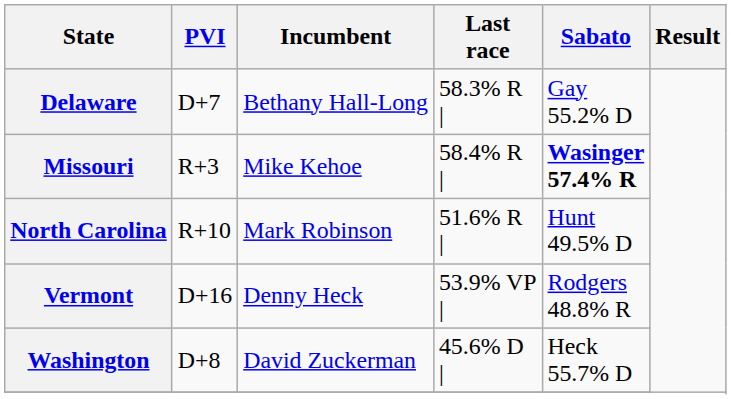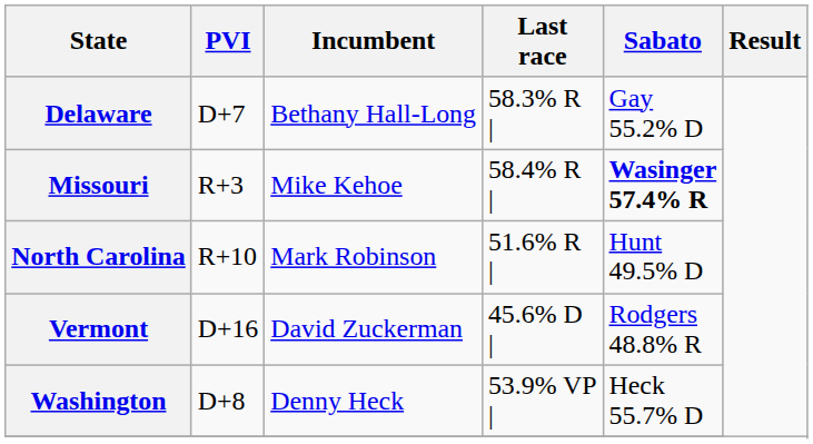 <table class="wikitable sortable" style="font-size:%;">
 <tr>
 <th>State</th>
 <th><a href='#'>PVI</a></th>
 <th>Incumbent</th>
 <th>Last<br>race</th>
 <th scope="col"><a href='#'>Sabato</a><br></th>
 <th>Result</th>
 </tr>
 <tr>
 <th><a href='#'>Delaware</a></th>
 <td>D+7</td>
 <td><a href='#'>Bethany Hall-Long</a><br></td>
 <td>58.3% R<br>|</td>
 <td><a href='#'>Gay</a><br>55.2% D</td>
 </tr>
 <tr>
 <th><a href='#'>Missouri</a></th>
 <td>R+3</td>
 <td><a href='#'>Mike Kehoe</a><br></td>
 <td>58.4% R<br>|</td>
 <td><strong><a href='#'>Wasinger</a><br>57.4% R</strong></td>
 </tr>
 <tr>
 <th><a href='#'>North Carolina</a></th>
 <td>R+10</td>
 <td><a href='#'>Mark Robinson</a><br></td>
 <td>51.6% R<br>|</td>
 <td><a href='#'>Hunt</a><br>49.5% D<br></td>
 </tr>
 <tr>
 <th><a href='#'>Vermont</a></th>
 <td>D+16</td>
-<td><a href='#'>Denny Heck</a></td>
-<td>53.9% VP<br>|</td>
+<td><a href='#'>David Zuckerman</a></td>
+<td>45.6% D<br>|</td>
 <td><a href='#'>Rodgers</a><br>48.8% R<br></td>
 </tr>
 <tr>
 <th><a href='#'>Washington</a></th>
 <td>D+8</td>
-<td><a href='#'>David Zuckerman</a></td>
-<td>45.6% D<br>|</td>
+<td><a href='#'>Denny Heck</a></td>
+<td>53.9% VP<br>|</td>
 <td>Heck<br>55.7% D</td>
 </tr>
 <tr>
 </tr>
 </table>
